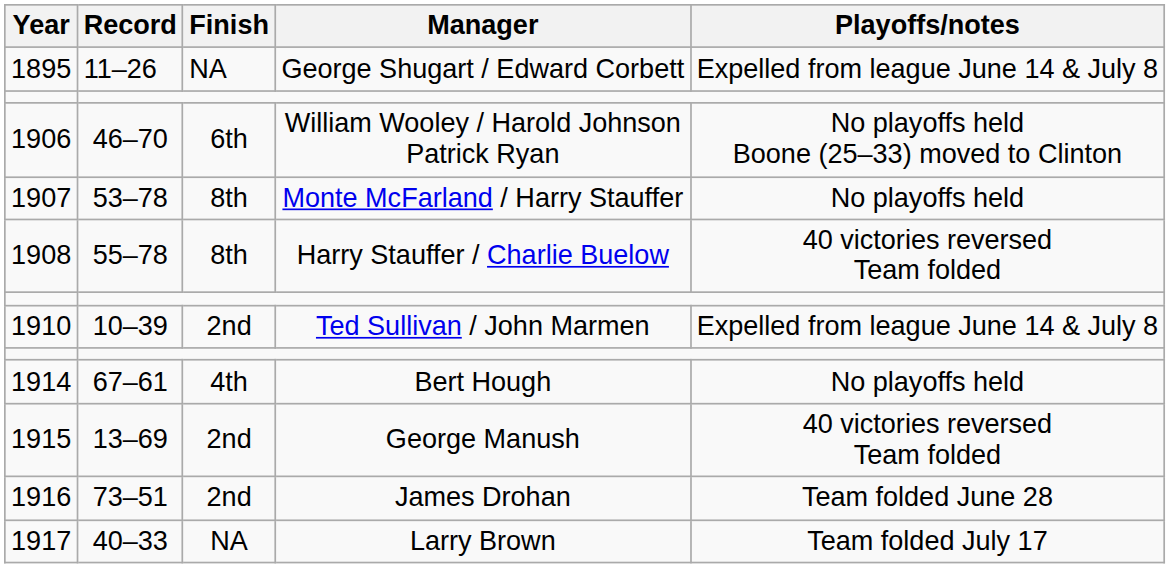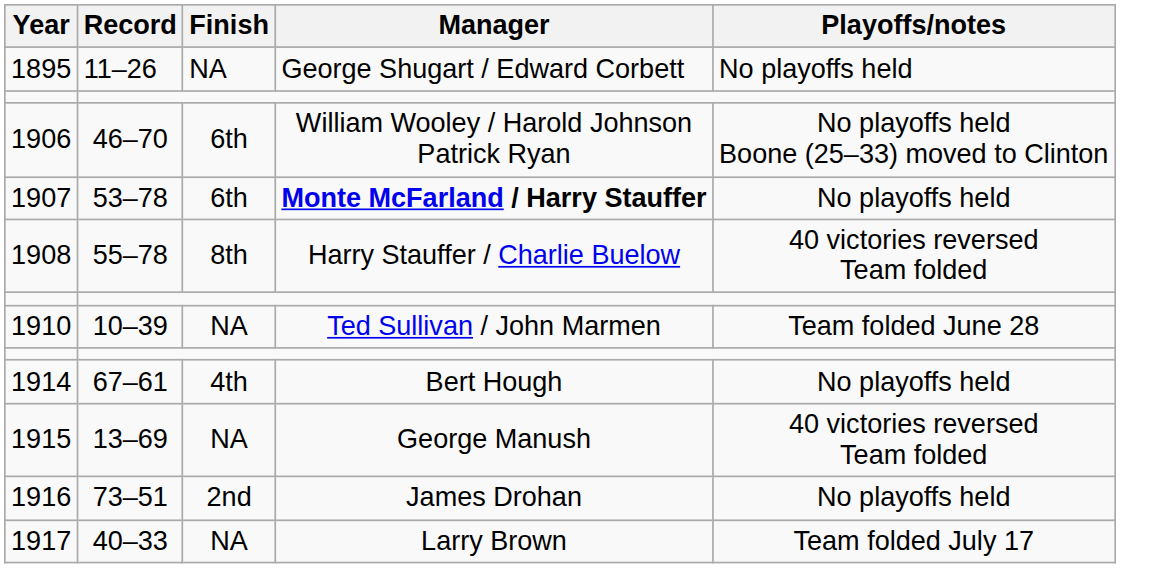 <table class="wikitable">
 <tr>
 <th>Year</th>
 <th>Record</th>
 <th>Finish</th>
 <th>Manager</th>
 <th>Playoffs/notes</th>
 </tr>
 <tr>
 <td>1895</td>
 <td>11–26</td>
 <td>NA</td>
 <td>George Shugart / Edward Corbett</td>
-<td>Expelled from league June 14 & July 8</td>
+<td>No playoffs held</td>
 </tr>
 <tr align=center>
 <td></td>
 </tr>
 <tr align=center>
 <td>1906</td>
 <td>46–70</td>
 <td>6th</td>
 <td>William Wooley / Harold Johnson <br> Patrick Ryan</td>
 <td>No playoffs held<br> Boone (25–33) moved to Clinton</td>
 </tr>
 <tr align=center>
 <td>1907</td>
 <td>53–78</td>
-<td>8th</td>
-<td><a href='#'>Monte McFarland</a> / Harry Stauffer</td>
+<td>6th</td>
+<td><strong><a href='#'>Monte McFarland</a> / Harry Stauffer</strong></td>
 <td>No playoffs held</td>
 </tr>
 <tr align=center>
 <td>1908</td>
 <td>55–78</td>
 <td>8th</td>
 <td>Harry Stauffer / <a href='#'>Charlie Buelow</a></td>
 <td>40 victories reversed<br>Team folded</td>
 </tr>
 <tr align=center>
 <td></td>
 </tr>
 <tr align=center>
 <td>1910</td>
 <td>10–39</td>
-<td>2nd</td>
+<td>NA</td>
 <td><a href='#'>Ted Sullivan</a> / John Marmen</td>
-<td>Expelled from league June 14 & July 8</td>
+<td>Team folded June 28</td>
 </tr>
 <tr align=center>
 <td></td>
 </tr>
 <tr align=center>
 <td>1914</td>
 <td>67–61</td>
 <td>4th</td>
 <td>Bert Hough</td>
 <td>No playoffs held</td>
 </tr>
 <tr align=center>
 <td>1915</td>
 <td>13–69</td>
-<td>2nd</td>
+<td>NA</td>
 <td>George Manush</td>
 <td>40 victories reversed<br>Team folded</td>
 </tr>
 <tr align=center>
 <td>1916</td>
 <td>73–51</td>
 <td>2nd</td>
 <td>James Drohan</td>
-<td>Team folded June 28</td>
+<td>No playoffs held</td>
 </tr>
 <tr align=center>
 <td>1917</td>
 <td>40–33</td>
 <td>NA</td>
 <td>Larry Brown</td>
 <td>Team folded July 17</td>
 </tr>
 </table>
